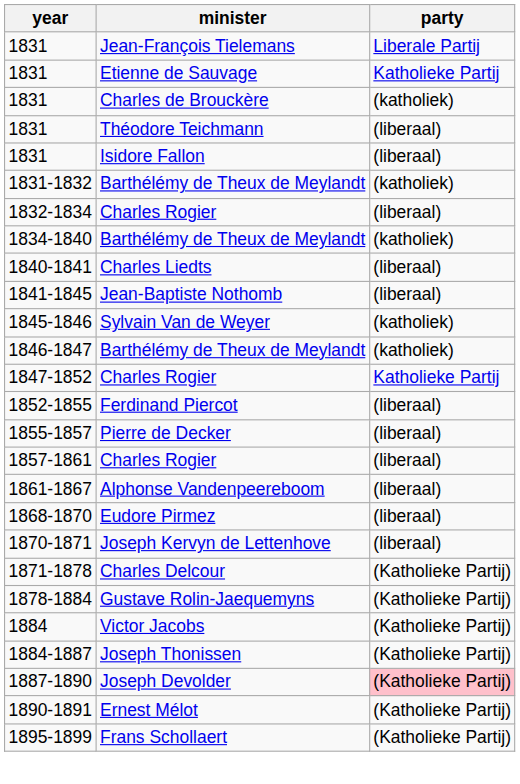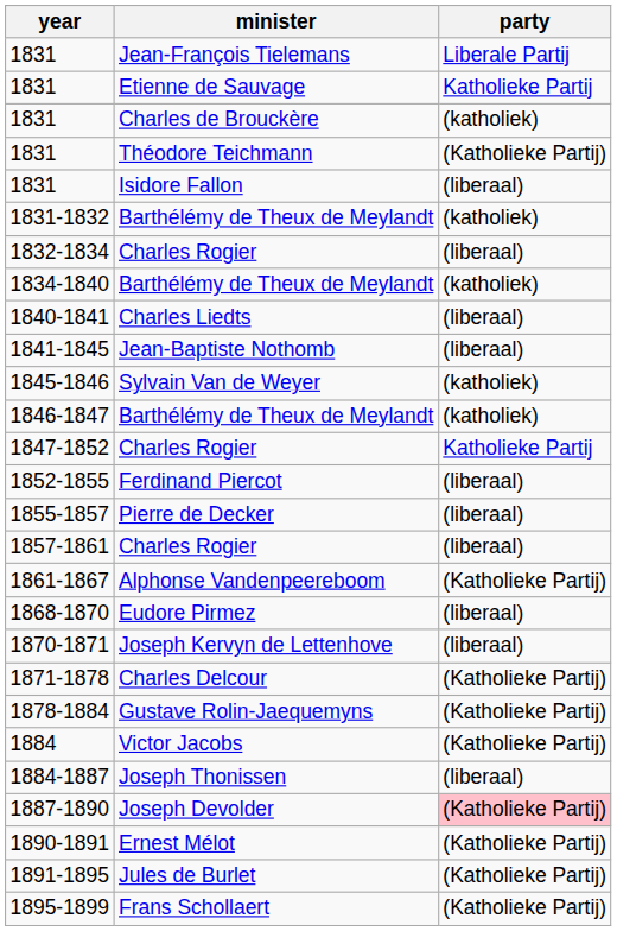 <table class="wikitable">
 <tr>
 <th>year</th>
 <th>minister</th>
 <th>party</th>
 </tr>
 <tr>
 <td>1831</td>
 <td><a href='#'>Jean-François Tielemans</a></td>
 <td><a href='#'>Liberale Partij</a></td>
 </tr>
 <tr>
 <td>1831</td>
 <td><a href='#'>Etienne de Sauvage</a></td>
 <td><a href='#'>Katholieke Partij</a></td>
 </tr>
 <tr>
 <td>1831</td>
 <td><a href='#'>Charles de Brouckère</a></td>
 <td>(katholiek)</td>
 </tr>
 <tr>
 <td>1831</td>
 <td><a href='#'>Théodore Teichmann</a></td>
-<td>(liberaal)</td>
+<td>(Katholieke Partij)</td>
 </tr>
 <tr>
 <td>1831</td>
 <td><a href='#'>Isidore Fallon</a></td>
 <td>(liberaal)</td>
 </tr>
 <tr>
 <td>1831-1832</td>
 <td><a href='#'>Barthélémy de Theux de Meylandt</a></td>
 <td>(katholiek)</td>
 </tr>
 <tr>
 <td>1832-1834</td>
 <td><a href='#'>Charles Rogier</a></td>
 <td>(liberaal)</td>
 </tr>
 <tr>
 <td>1834-1840</td>
 <td><a href='#'>Barthélémy de Theux de Meylandt</a></td>
 <td>(katholiek)</td>
 </tr>
 <tr>
 <td>1840-1841</td>
 <td><a href='#'>Charles Liedts</a></td>
 <td>(liberaal)</td>
 </tr>
 <tr>
 <td>1841-1845</td>
 <td><a href='#'>Jean-Baptiste Nothomb</a></td>
 <td>(liberaal)</td>
 </tr>
 <tr>
 <td>1845-1846</td>
 <td><a href='#'>Sylvain Van de Weyer</a></td>
 <td>(katholiek)</td>
 </tr>
 <tr>
 <td>1846-1847</td>
 <td><a href='#'>Barthélémy de Theux de Meylandt</a></td>
 <td>(katholiek)</td>
 </tr>
 <tr>
 <td>1847-1852</td>
 <td><a href='#'>Charles Rogier</a></td>
 <td><a href='#'>Katholieke Partij</a></td>
 </tr>
 <tr>
 <td>1852-1855</td>
 <td><a href='#'>Ferdinand Piercot</a></td>
 <td>(liberaal)</td>
 </tr>
 <tr>
 <td>1855-1857</td>
 <td><a href='#'>Pierre de Decker</a></td>
 <td>(liberaal)</td>
 </tr>
 <tr>
 <td>1857-1861</td>
 <td><a href='#'>Charles Rogier</a></td>
 <td>(liberaal)</td>
 </tr>
 <tr>
 <td>1861-1867</td>
 <td><a href='#'>Alphonse Vandenpeereboom</a></td>
-<td>(liberaal)</td>
+<td>(Katholieke Partij)</td>
 </tr>
 <tr>
 <td>1868-1870</td>
 <td><a href='#'>Eudore Pirmez</a></td>
 <td>(liberaal)</td>
 </tr>
 <tr>
 <td>1870-1871</td>
 <td><a href='#'>Joseph Kervyn de Lettenhove</a></td>
 <td>(liberaal)</td>
 </tr>
 <tr>
 <td>1871-1878</td>
 <td><a href='#'>Charles Delcour</a></td>
 <td>(Katholieke Partij)</td>
 </tr>
 <tr>
 <td>1878-1884</td>
 <td><a href='#'>Gustave Rolin-Jaequemyns</a></td>
 <td>(Katholieke Partij)</td>
 </tr>
 <tr>
 <td>1884</td>
 <td><a href='#'>Victor Jacobs</a></td>
 <td>(Katholieke Partij)</td>
 </tr>
 <tr>
 <td>1884-1887</td>
 <td><a href='#'>Joseph Thonissen</a></td>
-<td>(Katholieke Partij)</td>
+<td>(liberaal)</td>
 </tr>
 <tr>
 <td>1887-1890</td>
 <td><a href='#'>Joseph Devolder</a></td>
 <td style="background: pink;">(Katholieke Partij)</td>
 </tr>
 <tr>
 <td>1890-1891</td>
 <td><a href='#'>Ernest Mélot</a></td>
 <td>(Katholieke Partij)</td>
 </tr>
 <tr>
+<td>1891-1895</td>
+<td><a href='#'>Jules de Burlet</a></td>
+<td>(Katholieke Partij)</td>
+</tr>
+<tr>
 <td>1895-1899</td>
 <td><a href='#'>Frans Schollaert</a></td>
 <td>(Katholieke Partij)</td>
 </tr>
 </table>
